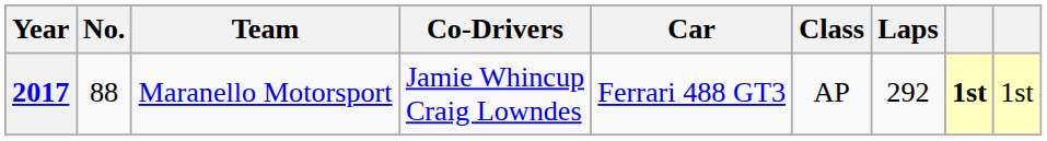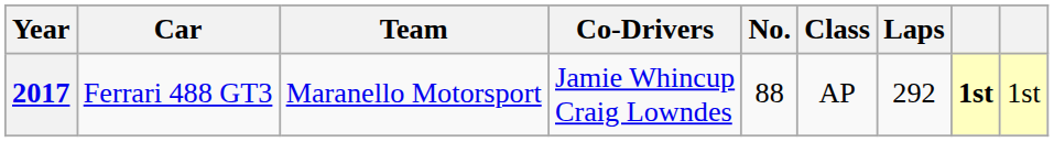 <table class="wikitable" style="font-size:90%">
 <tr>
 <th>Year</th>
-<th>No.</th>
+<th>Car</th>
 <th>Team</th>
 <th>Co-Drivers</th>
-<th>Car</th>
+<th>No.</th>
 <th>Class</th>
 <th>Laps</th>
 <th></th>
 <th></th>
 </tr>
 <tr style="text-align:center;">
 <th><a href='#'>2017</a></th>
-<td>88</td>
+<td align="left" nowrap><a href='#'>Ferrari 488 GT3</a></td>
 <td align="left" nowrap> <a href='#'>Maranello Motorsport</a></td>
 <td align="left" nowrap> <a href='#'>Jamie Whincup</a><br> <a href='#'>Craig Lowndes</a></td>
-<td align="left" nowrap><a href='#'>Ferrari 488 GT3</a></td>
+<td>88</td>
 <td>AP</td>
 <td>292</td>
 <td style="background:#ffffbf;"><strong>1st</strong></td>
 <td style="background:#ffffbf;">1st</td>
 </tr>
 </table>
